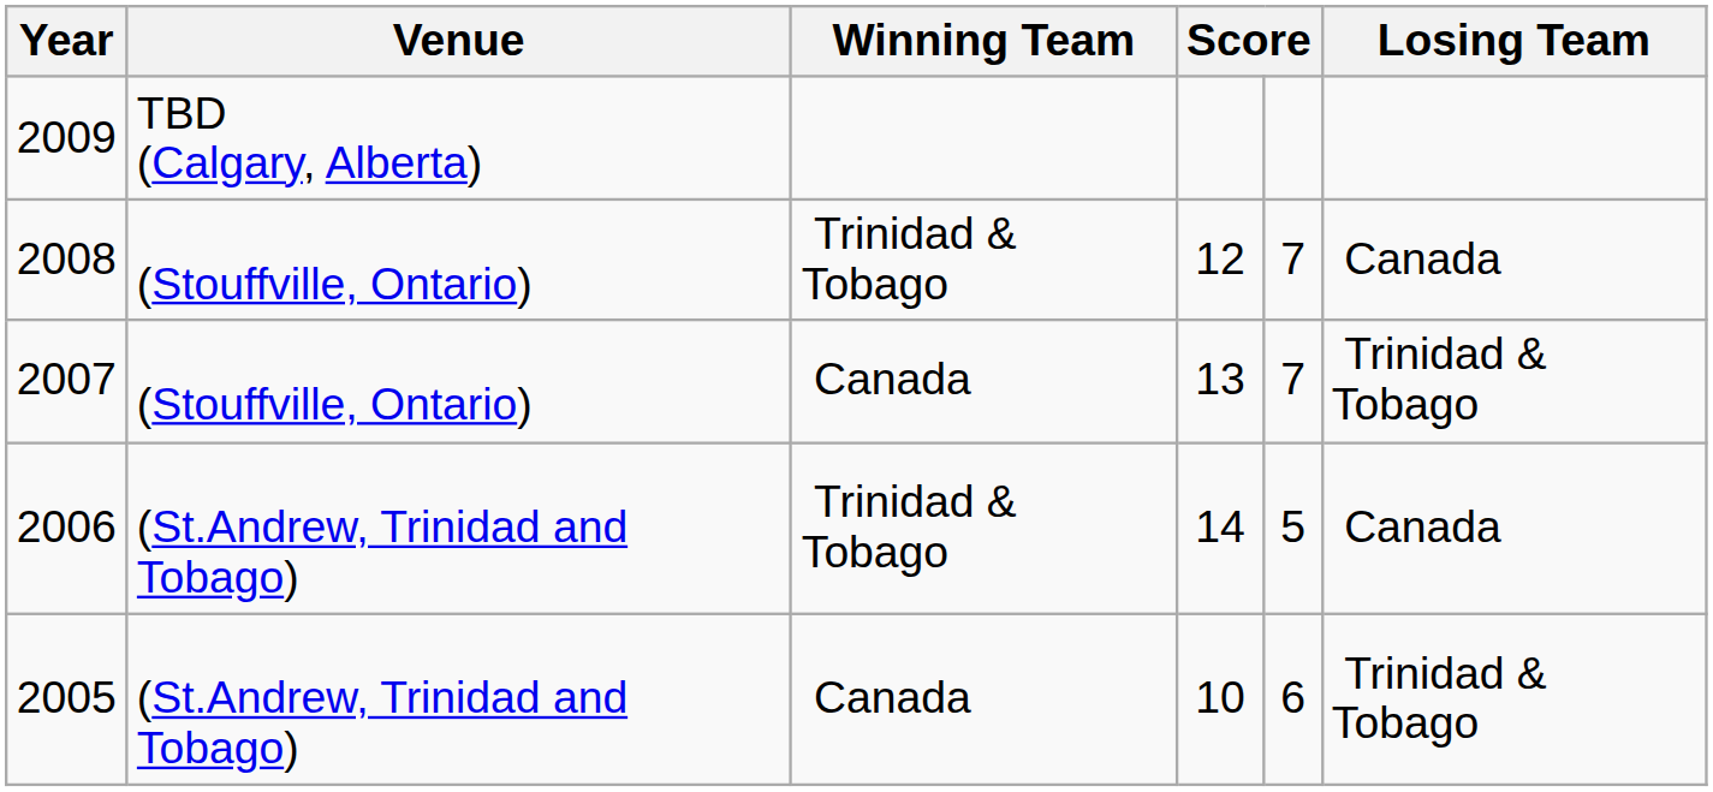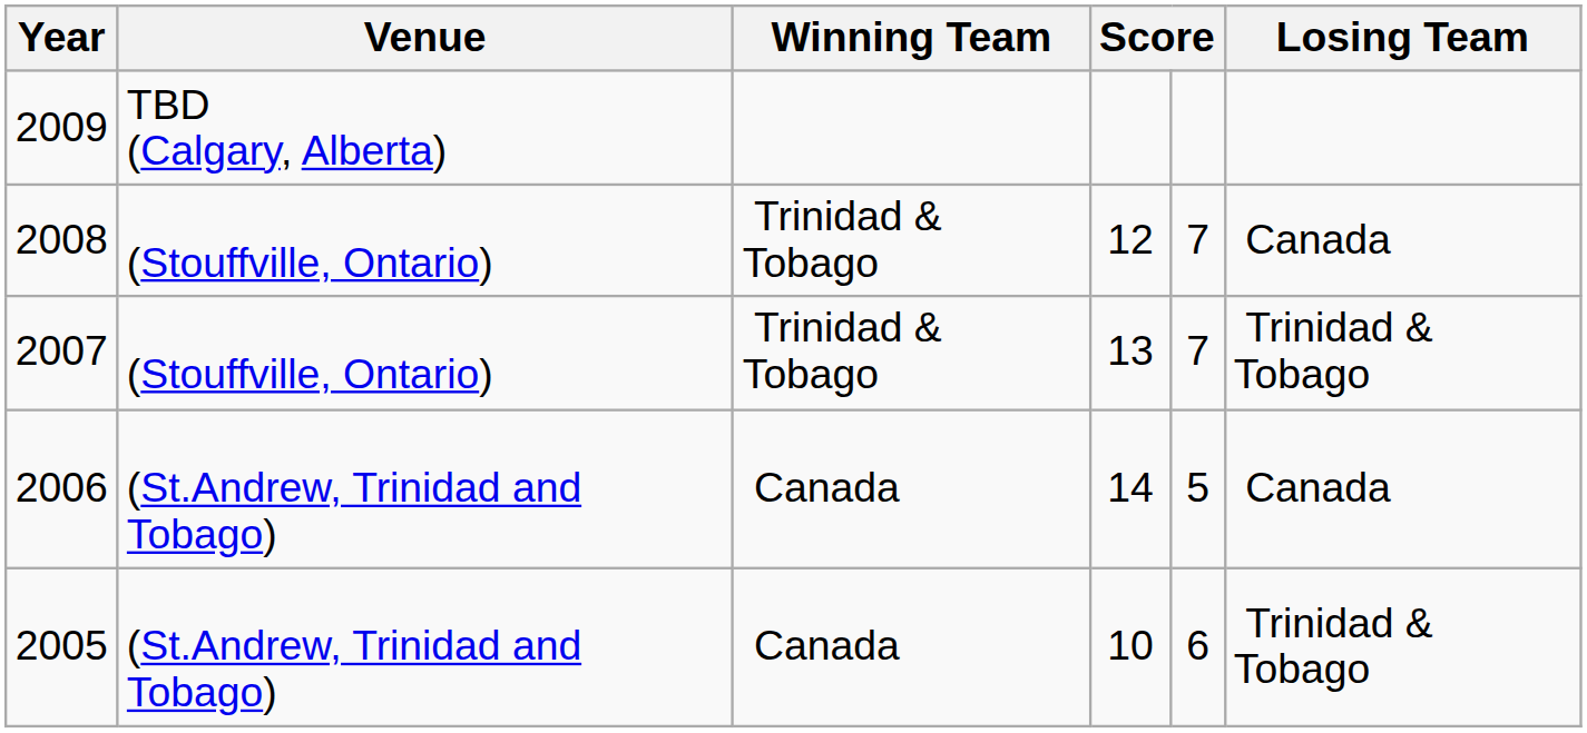 <table class="wikitable" border="1">
 <tr>
 <th>Year</th>
 <th>Venue</th>
 <th>Winning Team</th>
 <th colspan="2">Score</th>
 <th>Losing Team</th>
 </tr>
 <tr>
 <td align="center">2009</td>
 <td>TBD<br>(<a href='#'>Calgary</a>, <a href='#'>Alberta</a>)</td>
 <td></td>
 <td align="center"></td>
 <td align="center"></td>
 <td></td>
 </tr>
 <tr>
 <td align="center">2008</td>
 <td><br>(<a href='#'>Stouffville, Ontario</a>)</td>
 <td> Trinidad & Tobago</td>
 <td align="center">12</td>
 <td align="center">7</td>
 <td> Canada  </td>
 </tr>
 <tr>
 <td align="center">2007</td>
 <td><br>(<a href='#'>Stouffville, Ontario</a>)</td>
-<td> Canada</td>
+<td> Trinidad & Tobago</td>
 <td align="center">13</td>
 <td align="center">7</td>
 <td> Trinidad & Tobago</td>
 </tr>
 <tr>
 <td align="center">2006</td>
 <td><br>(<a href='#'>St.Andrew, Trinidad and Tobago</a>)</td>
-<td> Trinidad & Tobago</td>
+<td> Canada</td>
 <td align="center">14</td>
 <td align="center">5</td>
 <td> Canada  </td>
 </tr>
 <tr>
 <td align="center">2005</td>
 <td><br>(<a href='#'>St.Andrew, Trinidad and Tobago</a>)</td>
 <td> Canada</td>
 <td align="center">10</td>
 <td align="center">6</td>
 <td> Trinidad & Tobago</td>
 </tr>
 </table>
